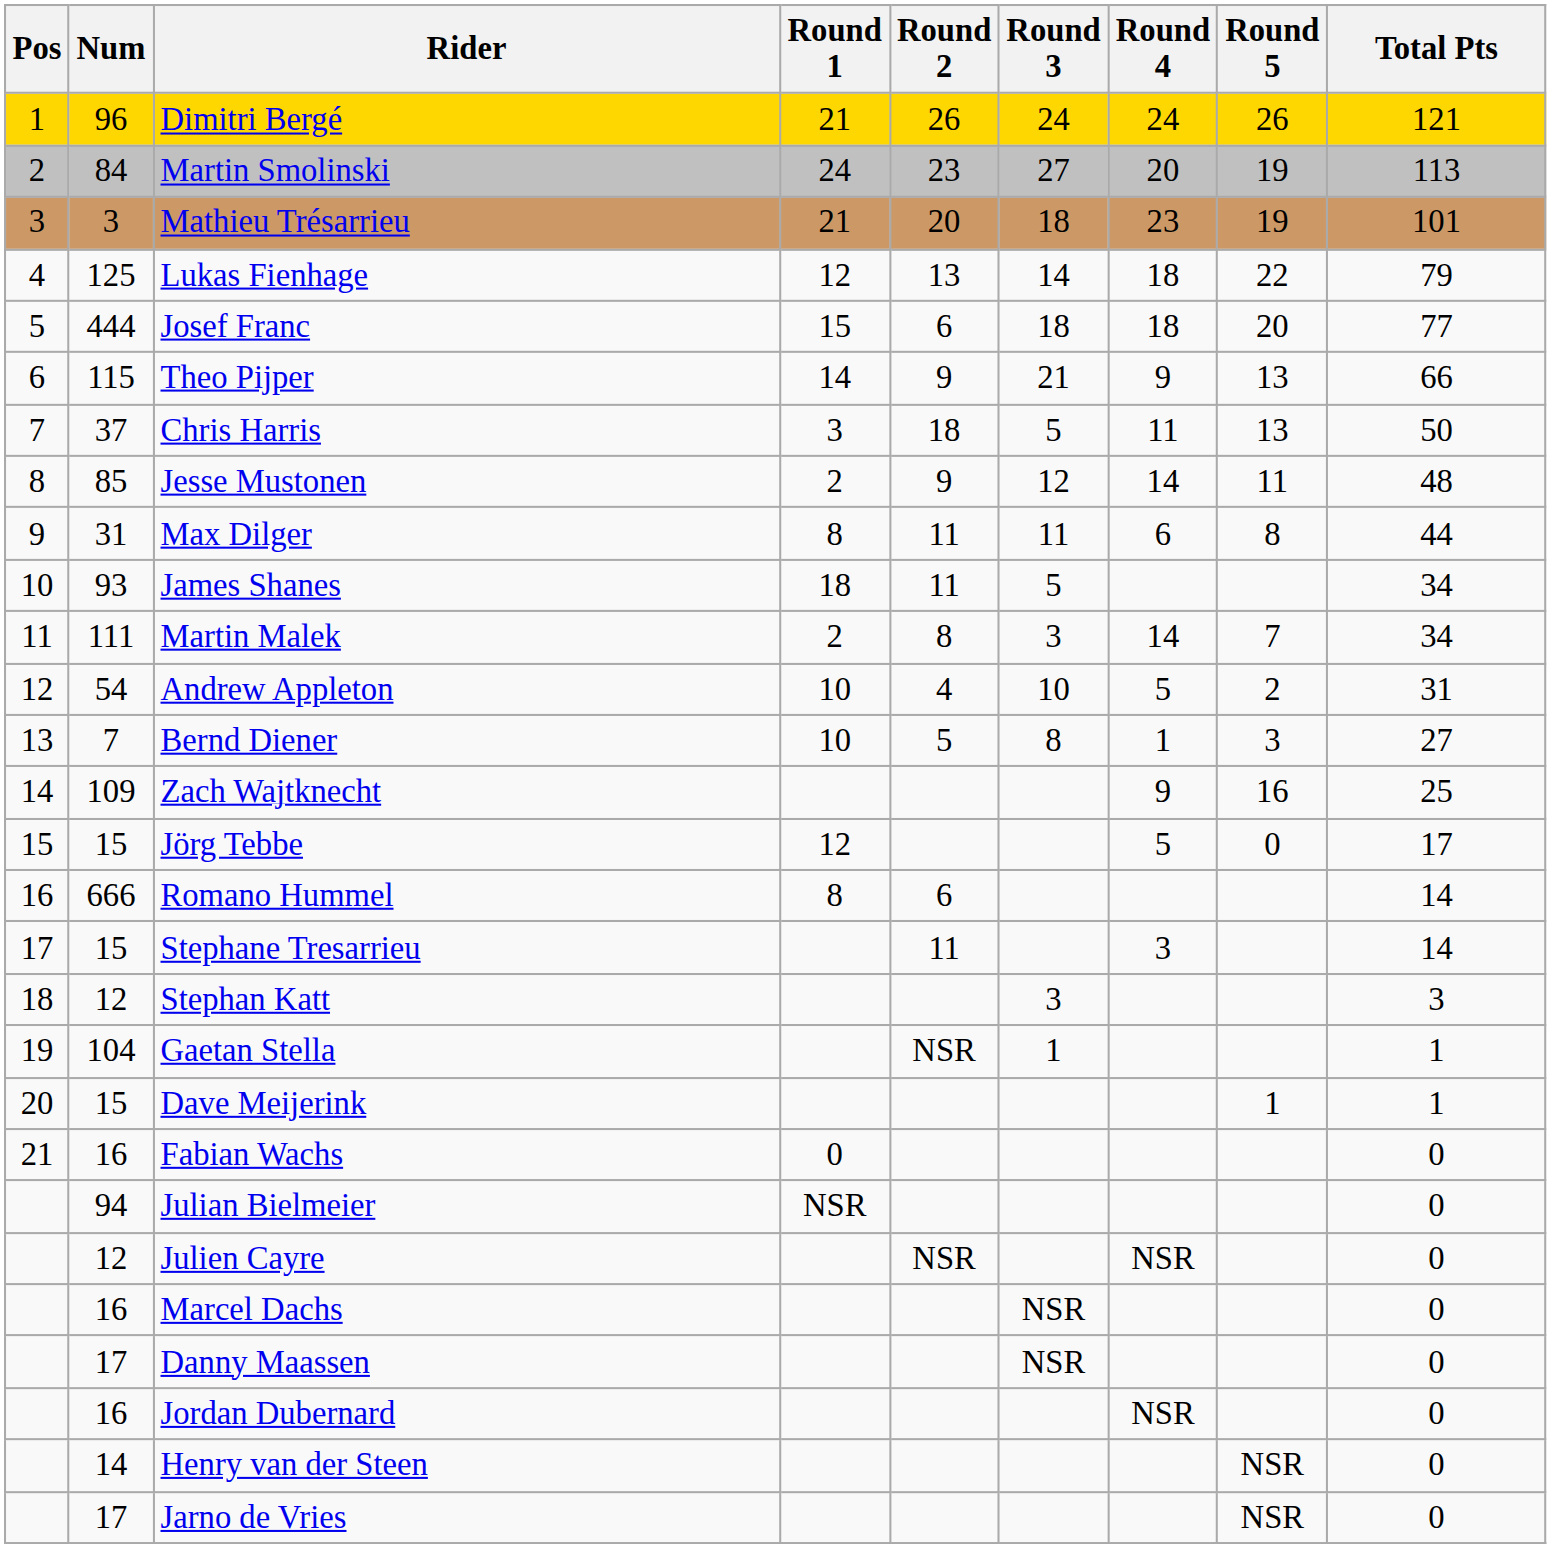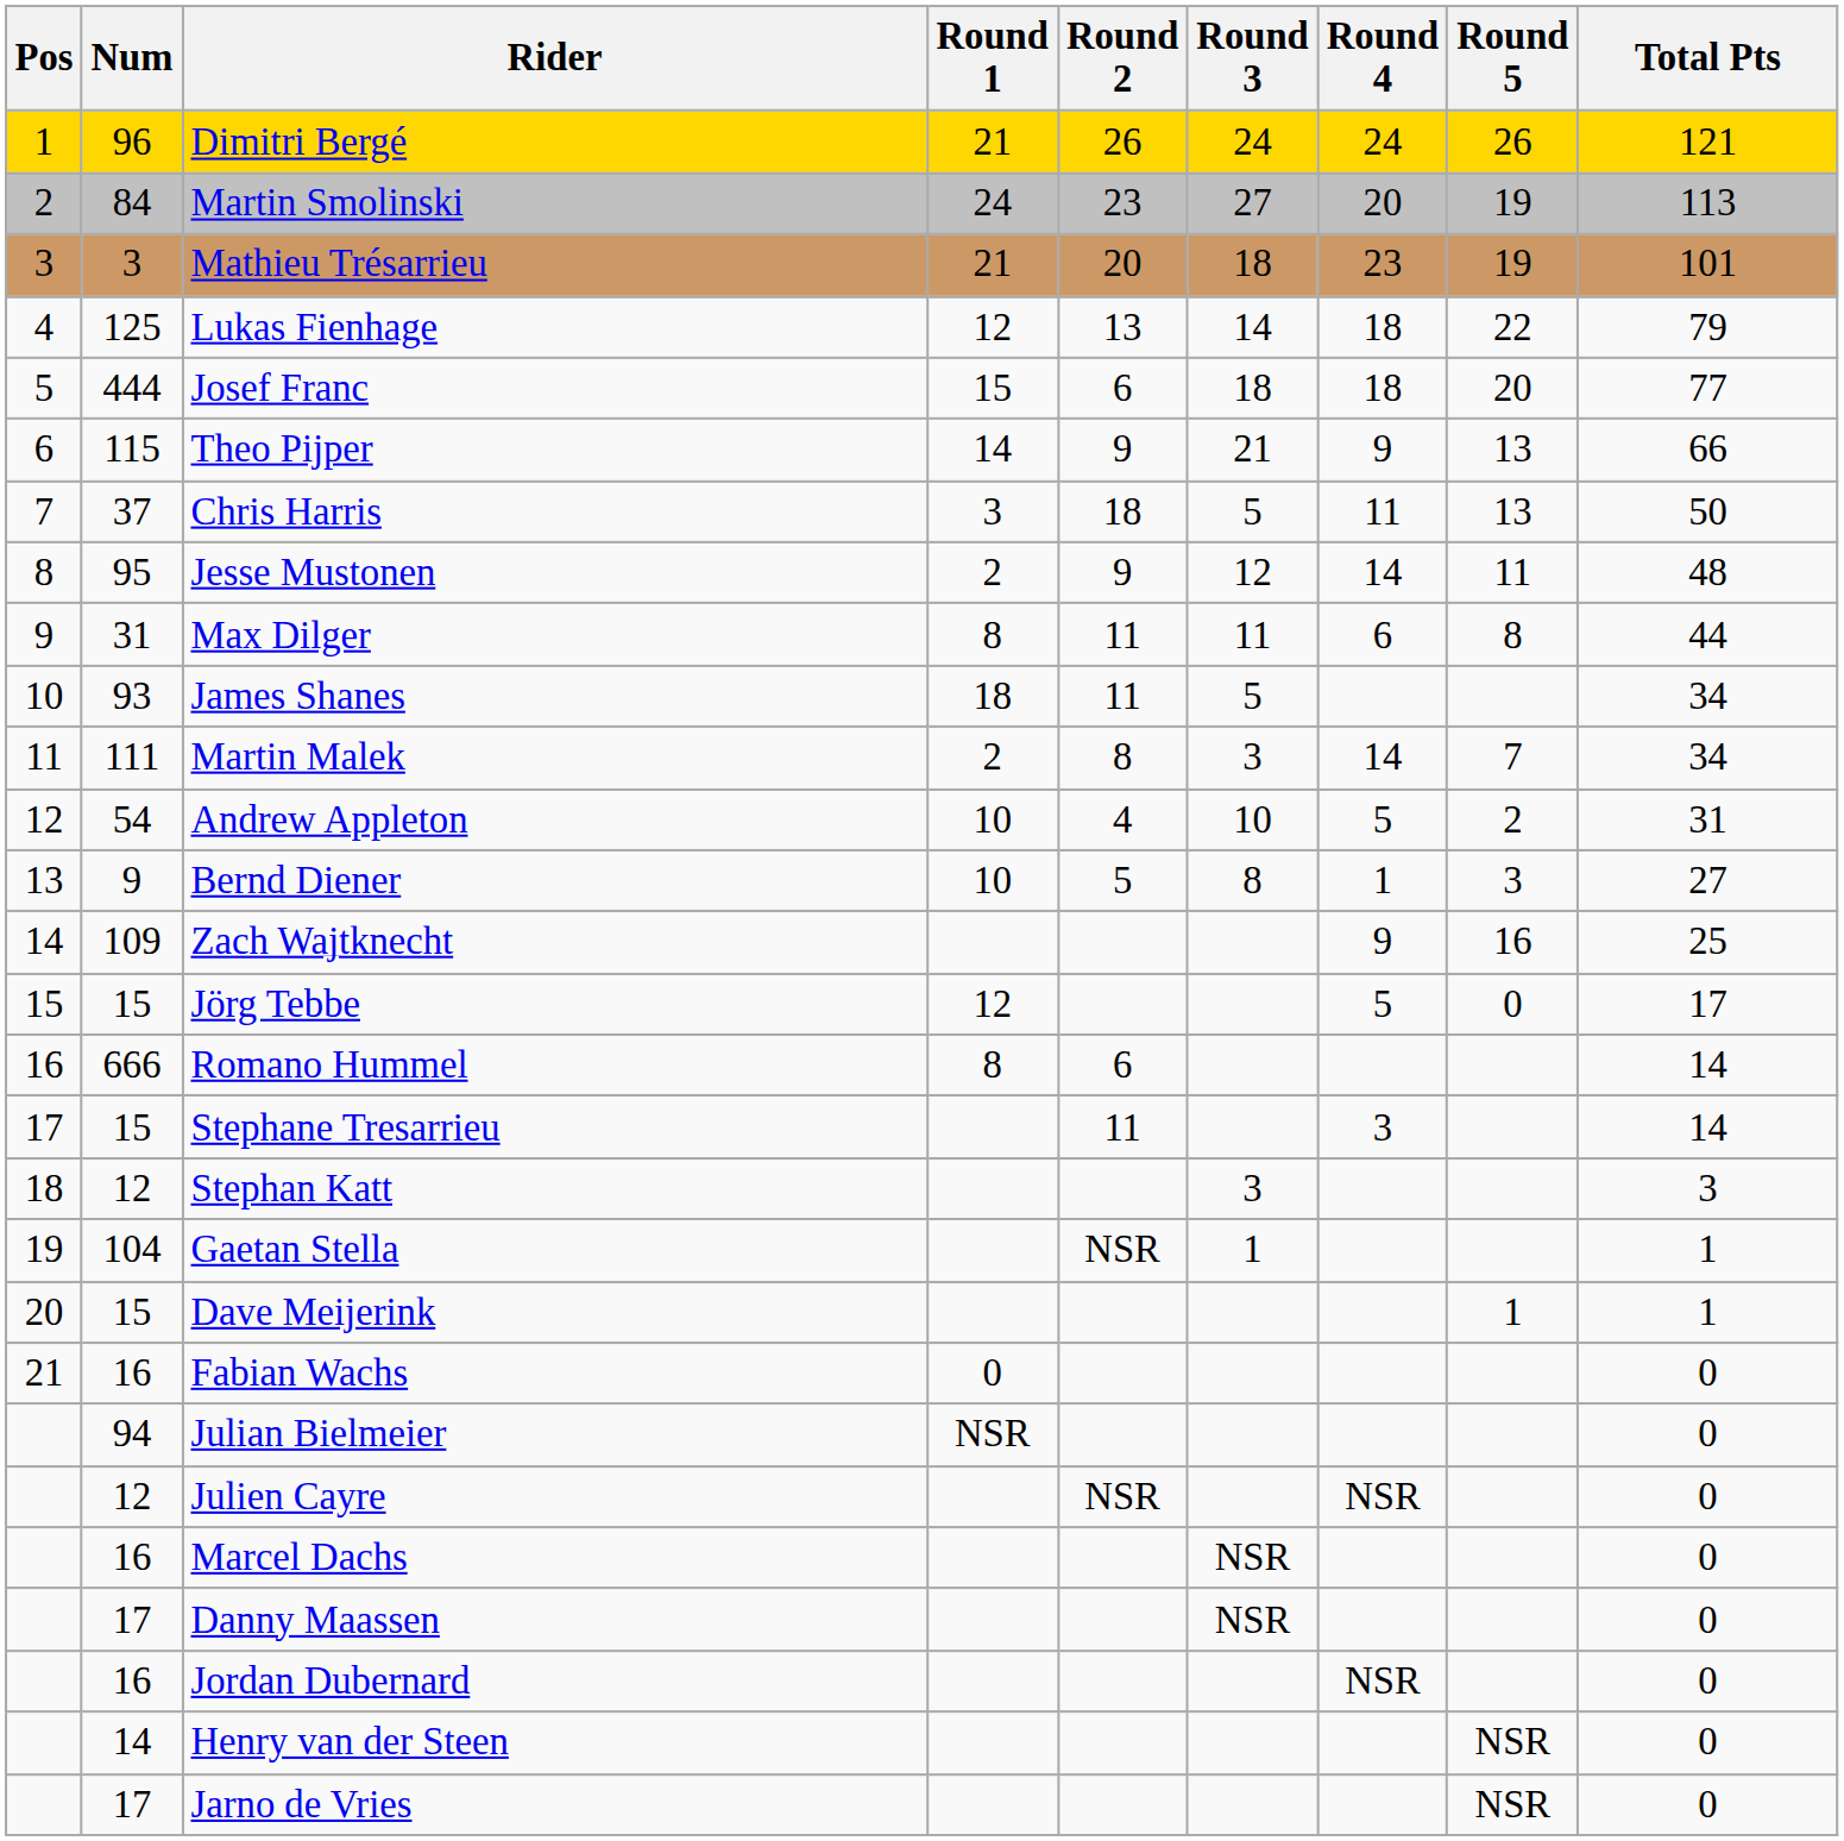 <table class="wikitable" style="font-size: 100%">
 <tr>
 <th width=20>Pos</th>
 <th width=20>Num</th>
 <th width=300>Rider</th>
 <th width=40>Round 1</th>
 <th width=40>Round 2</th>
 <th width=40>Round 3</th>
 <th width=40>Round 4</th>
 <th width=40>Round 5</th>
 <th width=100>Total Pts</th>
 </tr>
 <tr align=center style="background-color: gold;">
 <td>1</td>
 <td>96</td>
 <td align="left"> <a href='#'>Dimitri Bergé</a></td>
 <td>21</td>
 <td>26</td>
 <td>24</td>
 <td>24</td>
 <td>26</td>
 <td>121</td>
 </tr>
 <tr align=center style="background-color: silver;">
 <td>2</td>
 <td>84</td>
 <td align="left"> <a href='#'>Martin Smolinski</a></td>
 <td>24</td>
 <td>23</td>
 <td>27</td>
 <td>20</td>
 <td>19</td>
 <td>113</td>
 </tr>
 <tr align=center style="background-color: #cc9966;">
 <td>3</td>
 <td>3</td>
 <td align="left"> <a href='#'>Mathieu Trésarrieu</a></td>
 <td>21</td>
 <td>20</td>
 <td>18</td>
 <td>23</td>
 <td>19</td>
 <td>101</td>
 </tr>
 <tr align="center">
 <td>4</td>
 <td>125</td>
 <td align="left"> <a href='#'>Lukas Fienhage</a></td>
 <td>12</td>
 <td>13</td>
 <td>14</td>
 <td>18</td>
 <td>22</td>
 <td>79</td>
 </tr>
 <tr align="center">
 <td>5</td>
 <td>444</td>
 <td align="left"> <a href='#'>Josef Franc</a></td>
 <td>15</td>
 <td>6</td>
 <td>18</td>
 <td>18</td>
 <td>20</td>
 <td>77</td>
 </tr>
 <tr align="center">
 <td>6</td>
 <td>115</td>
 <td align="left"> <a href='#'>Theo Pijper</a></td>
 <td>14</td>
 <td>9</td>
 <td>21</td>
 <td>9</td>
 <td>13</td>
 <td>66</td>
 </tr>
 <tr align="center">
 <td>7</td>
 <td>37</td>
 <td align="left"> <a href='#'>Chris Harris</a></td>
 <td>3</td>
 <td>18</td>
 <td>5</td>
 <td>11</td>
 <td>13</td>
 <td>50</td>
 </tr>
 <tr align="center">
 <td>8</td>
-<td>85</td>
+<td>95</td>
 <td align="left"> <a href='#'>Jesse Mustonen</a></td>
 <td>2</td>
 <td>9</td>
 <td>12</td>
 <td>14</td>
 <td>11</td>
 <td>48</td>
 </tr>
 <tr align="center">
 <td>9</td>
 <td>31</td>
 <td align="left"> <a href='#'>Max Dilger</a></td>
 <td>8</td>
 <td>11</td>
 <td>11</td>
 <td>6</td>
 <td>8</td>
 <td>44</td>
 </tr>
 <tr align="center">
 <td>10</td>
 <td>93</td>
 <td align="left"> <a href='#'>James Shanes</a></td>
 <td>18</td>
 <td>11</td>
 <td>5</td>
 <td></td>
 <td></td>
 <td>34</td>
 </tr>
 <tr align="center">
 <td>11</td>
 <td>111</td>
 <td align="left"> <a href='#'>Martin Malek</a></td>
 <td>2</td>
 <td>8</td>
 <td>3</td>
 <td>14</td>
 <td>7</td>
 <td>34</td>
 </tr>
 <tr align="center">
 <td>12</td>
 <td>54</td>
 <td align="left"> <a href='#'>Andrew Appleton</a></td>
 <td>10</td>
 <td>4</td>
 <td>10</td>
 <td>5</td>
 <td>2</td>
 <td>31</td>
 </tr>
 <tr align="center">
 <td>13</td>
-<td>7</td>
+<td>9</td>
 <td align="left"> <a href='#'>Bernd Diener</a></td>
 <td>10</td>
 <td>5</td>
 <td>8</td>
 <td>1</td>
 <td>3</td>
 <td>27</td>
 </tr>
 <tr align="center">
 <td>14</td>
 <td>109</td>
 <td align="left"> <a href='#'>Zach Wajtknecht</a></td>
 <td></td>
 <td></td>
 <td></td>
 <td>9</td>
 <td>16</td>
 <td>25</td>
 </tr>
 <tr align="center">
 <td>15</td>
 <td>15</td>
 <td align="left"> <a href='#'>Jörg Tebbe</a></td>
 <td>12</td>
 <td></td>
 <td></td>
 <td>5</td>
 <td>0</td>
 <td>17</td>
 </tr>
 <tr align="center">
 <td>16</td>
 <td>666</td>
 <td align="left"> <a href='#'>Romano Hummel</a></td>
 <td>8</td>
 <td>6</td>
 <td></td>
 <td></td>
 <td></td>
 <td>14</td>
 </tr>
 <tr align="center">
 <td>17</td>
 <td>15</td>
 <td align="left"> <a href='#'>Stephane Tresarrieu</a></td>
 <td></td>
 <td>11</td>
 <td></td>
 <td>3</td>
 <td></td>
 <td>14</td>
 </tr>
 <tr align="center">
 <td>18</td>
 <td>12</td>
 <td align="left"> <a href='#'>Stephan Katt</a></td>
 <td></td>
 <td></td>
 <td>3</td>
 <td></td>
 <td></td>
 <td>3</td>
 </tr>
 <tr align=center>
 <td>19</td>
 <td>104</td>
 <td align="left"> <a href='#'>Gaetan Stella</a></td>
 <td></td>
 <td>NSR</td>
 <td>1</td>
 <td></td>
 <td></td>
 <td>1</td>
 </tr>
 <tr align=center>
 <td>20</td>
 <td>15</td>
 <td align="left"> <a href='#'>Dave Meijerink</a></td>
 <td></td>
 <td></td>
 <td></td>
 <td></td>
 <td>1</td>
 <td>1</td>
 </tr>
 <tr align=center>
 <td>21</td>
 <td>16</td>
 <td align="left"> <a href='#'>Fabian Wachs</a></td>
 <td>0</td>
 <td></td>
 <td></td>
 <td></td>
 <td></td>
 <td>0</td>
 </tr>
 <tr align=center>
 <td></td>
 <td>94</td>
 <td align="left"> <a href='#'>Julian Bielmeier</a></td>
 <td>NSR</td>
 <td></td>
 <td></td>
 <td></td>
 <td></td>
 <td>0</td>
 </tr>
 <tr align=center>
 <td></td>
 <td>12</td>
 <td align="left"> <a href='#'>Julien Cayre</a></td>
 <td></td>
 <td>NSR</td>
 <td></td>
 <td>NSR</td>
 <td></td>
 <td>0</td>
 </tr>
 <tr align=center>
 <td></td>
 <td>16</td>
 <td align="left"> <a href='#'>Marcel Dachs</a></td>
 <td></td>
 <td></td>
 <td>NSR</td>
 <td></td>
 <td></td>
 <td>0</td>
 </tr>
 <tr align=center>
 <td></td>
 <td>17</td>
 <td align="left"> <a href='#'>Danny Maassen</a></td>
 <td></td>
 <td></td>
 <td>NSR</td>
 <td></td>
 <td></td>
 <td>0</td>
 </tr>
 <tr align=center>
 <td></td>
 <td>16</td>
 <td align="left"> <a href='#'>Jordan Dubernard</a></td>
 <td></td>
 <td></td>
 <td></td>
 <td>NSR</td>
 <td></td>
 <td>0</td>
 </tr>
 <tr align=center>
 <td></td>
 <td>14</td>
 <td align="left"> <a href='#'>Henry van der Steen</a></td>
 <td></td>
 <td></td>
 <td></td>
 <td></td>
 <td>NSR</td>
 <td>0</td>
 </tr>
 <tr align=center>
 <td></td>
 <td>17</td>
 <td align="left"> <a href='#'>Jarno de Vries</a></td>
 <td></td>
 <td></td>
 <td></td>
 <td></td>
 <td>NSR</td>
 <td>0</td>
 </tr>
 <tr align=center>
 </tr>
 </table>
